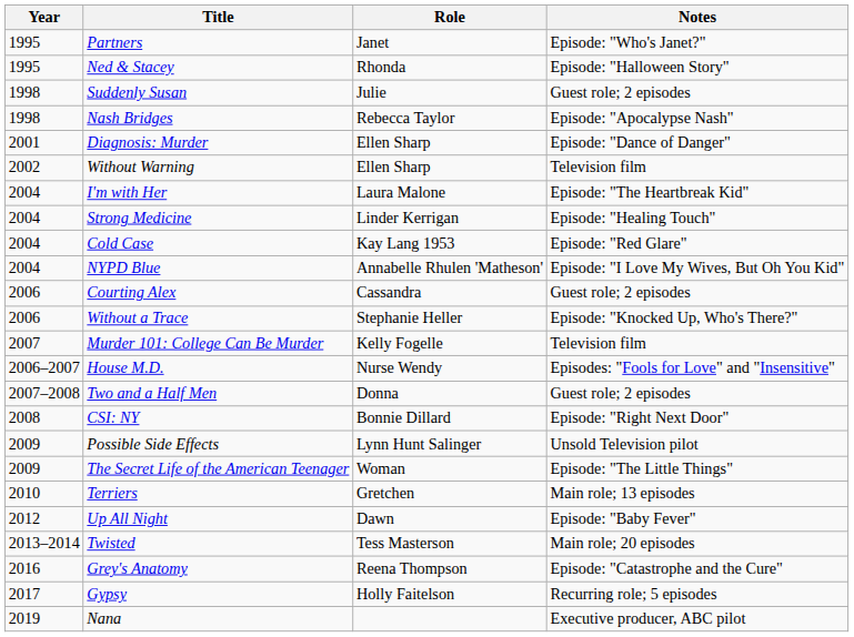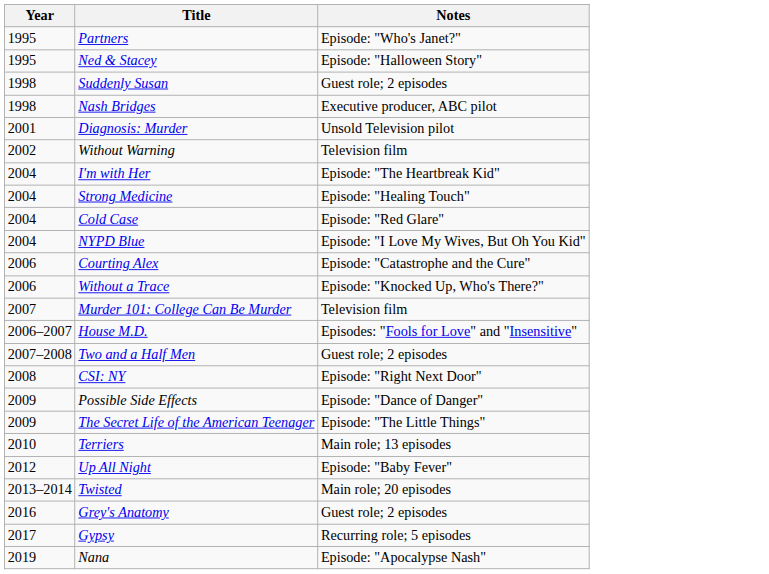 <table class="wikitable sortable">
 <tr>
 <th>Year</th>
 <th>Title</th>
-<th>Role</th>
 <th class="unsortable">Notes</th>
 </tr>
 <tr>
 <td>1995</td>
 <td><em><a href='#'>Partners</a></em></td>
-<td>Janet</td>
 <td>Episode: "Who's Janet?"</td>
 </tr>
 <tr>
 <td>1995</td>
 <td><em><a href='#'>Ned & Stacey</a></em></td>
-<td>Rhonda</td>
 <td>Episode: "Halloween Story"</td>
 </tr>
 <tr>
 <td>1998</td>
 <td><em><a href='#'>Suddenly Susan</a></em></td>
-<td>Julie</td>
 <td>Guest role; 2 episodes</td>
 </tr>
 <tr>
 <td>1998</td>
 <td><em><a href='#'>Nash Bridges</a></em></td>
-<td>Rebecca Taylor</td>
-<td>Episode: "Apocalypse Nash"</td>
+<td>Executive producer, ABC pilot</td>
 </tr>
 <tr>
 <td>2001</td>
 <td><em><a href='#'>Diagnosis: Murder</a></em></td>
-<td>Ellen Sharp</td>
-<td>Episode: "Dance of Danger"</td>
+<td>Unsold Television pilot</td>
 </tr>
 <tr>
 <td>2002</td>
 <td><em>Without Warning</em></td>
-<td>Ellen Sharp</td>
 <td>Television film</td>
 </tr>
 <tr>
 <td>2004</td>
 <td><em><a href='#'>I'm with Her</a></em></td>
-<td>Laura Malone</td>
 <td>Episode: "The Heartbreak Kid"</td>
 </tr>
 <tr>
 <td>2004</td>
 <td><em><a href='#'>Strong Medicine</a></em></td>
-<td>Linder Kerrigan</td>
 <td>Episode: "Healing Touch"</td>
 </tr>
 <tr>
 <td>2004</td>
 <td><em><a href='#'>Cold Case</a></em></td>
-<td>Kay Lang 1953</td>
 <td>Episode: "Red Glare"</td>
 </tr>
 <tr>
 <td>2004</td>
 <td><em><a href='#'>NYPD Blue</a></em></td>
-<td>Annabelle Rhulen 'Matheson'</td>
 <td>Episode: "I Love My Wives, But Oh You Kid"</td>
 </tr>
 <tr>
 <td>2006</td>
 <td><em><a href='#'>Courting Alex</a></em></td>
-<td>Cassandra</td>
-<td>Guest role; 2 episodes</td>
+<td>Episode: "Catastrophe and the Cure"</td>
 </tr>
 <tr>
 <td>2006</td>
 <td><em><a href='#'>Without a Trace</a></em></td>
-<td>Stephanie Heller</td>
 <td>Episode: "Knocked Up, Who's There?"</td>
 </tr>
 <tr>
 <td>2007</td>
 <td><em><a href='#'>Murder 101: College Can Be Murder</a></em></td>
-<td>Kelly Fogelle</td>
 <td>Television film</td>
 </tr>
 <tr>
 <td>2006–2007</td>
 <td><em><a href='#'>House M.D.</a></em></td>
-<td>Nurse Wendy</td>
 <td>Episodes: "<a href='#'>Fools for Love</a>" and "<a href='#'>Insensitive</a>"</td>
 </tr>
 <tr>
 <td>2007–2008</td>
 <td><em><a href='#'>Two and a Half Men</a></em></td>
-<td>Donna</td>
 <td>Guest role; 2 episodes</td>
 </tr>
 <tr>
 <td>2008</td>
 <td><em><a href='#'>CSI: NY</a></em></td>
-<td>Bonnie Dillard</td>
 <td>Episode: "Right Next Door"</td>
 </tr>
 <tr>
 <td>2009</td>
 <td><em>Possible Side Effects</em></td>
-<td>Lynn Hunt Salinger</td>
-<td>Unsold Television pilot</td>
+<td>Episode: "Dance of Danger"</td>
 </tr>
 <tr>
 <td>2009</td>
 <td><em><a href='#'>The Secret Life of the American Teenager</a></em></td>
-<td>Woman</td>
 <td>Episode: "The Little Things"</td>
 </tr>
 <tr>
 <td>2010</td>
 <td><em><a href='#'>Terriers</a></em></td>
-<td>Gretchen</td>
 <td>Main role; 13 episodes</td>
 </tr>
 <tr>
 <td>2012</td>
 <td><em><a href='#'>Up All Night</a></em></td>
-<td>Dawn</td>
 <td>Episode: "Baby Fever"</td>
 </tr>
 <tr>
 <td>2013–2014</td>
 <td><em><a href='#'>Twisted</a></em></td>
-<td>Tess Masterson</td>
 <td>Main role; 20 episodes</td>
 </tr>
 <tr>
 <td>2016</td>
 <td><em><a href='#'>Grey's Anatomy</a></em></td>
-<td>Reena Thompson</td>
-<td>Episode: "Catastrophe and the Cure"</td>
+<td>Guest role; 2 episodes</td>
 </tr>
 <tr>
 <td>2017</td>
 <td><em><a href='#'>Gypsy</a></em></td>
-<td>Holly Faitelson</td>
 <td>Recurring role; 5 episodes</td>
 </tr>
 <tr>
 <td>2019</td>
 <td><em>Nana</em></td>
-<td></td>
-<td>Executive producer, ABC pilot</td>
+<td>Episode: "Apocalypse Nash"</td>
 </tr>
 </table>
